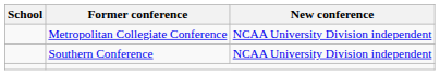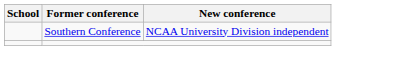 <table class="wikitable sortable">
 <tr>
 <th>School</th>
 <th>Former conference</th>
 <th>New conference</th>
-</tr>
-<tr>
-<td></td>
-<td><a href='#'>Metropolitan Collegiate Conference</a></td>
-<td><a href='#'>NCAA University Division independent</a></td>
 </tr>
 <tr>
 <td></td>
 <td><a href='#'>Southern Conference</a></td>
 <td><a href='#'>NCAA University Division independent</a></td>
 </tr>
 <tr>
 <td></td>
 </tr>
 </table>
